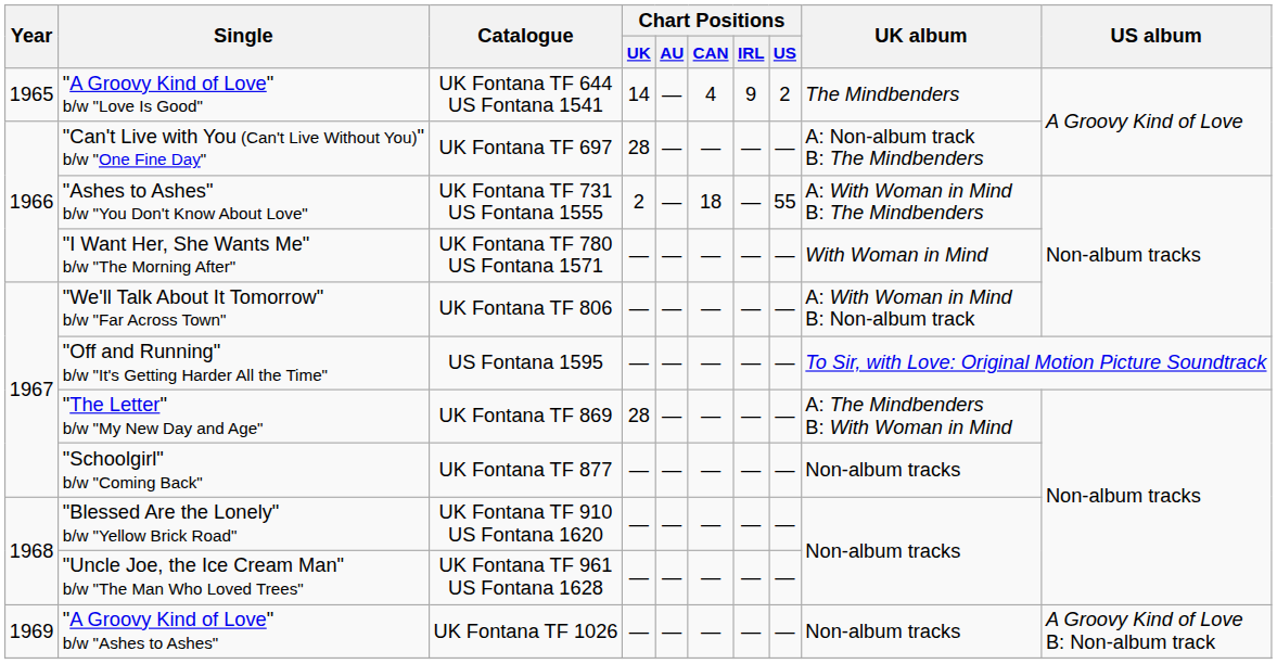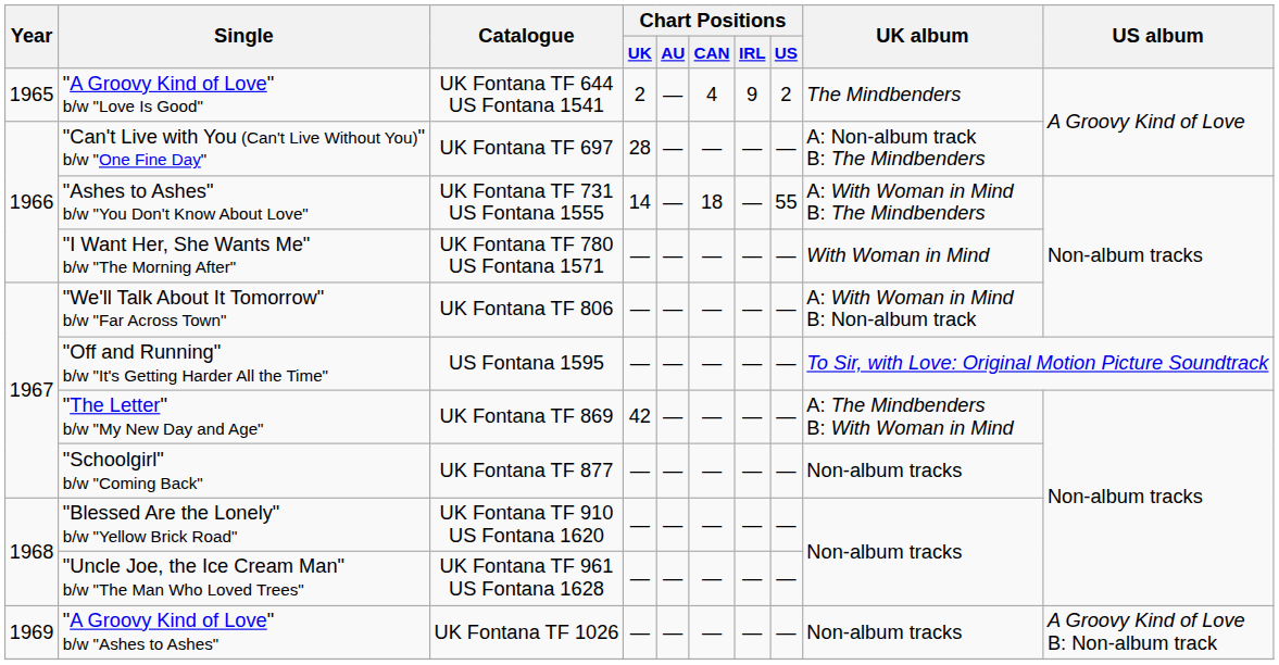 <table class="wikitable">
 <tr>
 <th rowspan="2">Year</th>
 <th rowspan="2">Single</th>
 <th rowspan="2">Catalogue</th>
 <th colspan="5">Chart Positions</th>
 <th rowspan="2">UK album</th>
 <th rowspan="2">US album</th>
 </tr>
 <tr>
 <th><small><a href='#'>UK</a><br></small></th>
 <th><small><a href='#'>AU</a></small></th>
 <th><small><a href='#'>CAN</a><br></small></th>
 <th><small><a href='#'>IRL</a><br></small></th>
 <th><small><a href='#'>US</a></small></th>
 </tr>
 <tr>
 <td>1965</td>
 <td align="left">"<a href='#'>A Groovy Kind of Love</a>"<br><small>b/w "Love Is Good"</small></td>
 <td align="center">UK Fontana TF 644<br>US Fontana 1541</td>
-<td align="center">14</td>
+<td align="center">2</td>
 <td align="center">—</td>
 <td align="center">4</td>
 <td align="center">9</td>
 <td align="center">2</td>
 <td align="left"><em>The Mindbenders</em></td>
 <td align="left" rowspan="2"><em>A Groovy Kind of Love</em></td>
 </tr>
 <tr>
 <td rowspan="3">1966</td>
 <td align="left">"Can't Live with You<small> (Can't Live Without You)</small>"<br><small> b/w "<a href='#'>One Fine Day</a>"</small></td>
 <td align="center">UK Fontana TF 697</td>
 <td align="center">28</td>
 <td align="center">—</td>
 <td align="center">—</td>
 <td align="center">—</td>
 <td align="center">—</td>
 <td align="left" rowspan="1">A: Non-album track<br>B: <em>The Mindbenders</em></td>
 </tr>
 <tr>
 <td align="left">"Ashes to Ashes"<br><small>b/w "You Don't Know About Love"</small></td>
 <td align="center">UK Fontana TF 731<br>US Fontana 1555</td>
-<td align="center">2</td>
+<td align="center">14</td>
 <td align="center">—</td>
 <td align="center">18</td>
 <td align="center">—</td>
 <td align="center">55</td>
 <td align="left" rowspan="1">A: <em>With Woman in Mind</em><br>B: <em>The Mindbenders</em></td>
 <td align="left" rowspan="3">Non-album tracks</td>
 </tr>
 <tr>
 <td align="left">"I Want Her, She Wants Me"<br><small>b/w "The Morning After"</small></td>
 <td align="center">UK Fontana TF 780<br>US Fontana 1571</td>
 <td align="center">—</td>
 <td align="center">—</td>
 <td align="center">—</td>
 <td align="center">—</td>
 <td align="center">—</td>
 <td align="left" rowspan="1"><em>With Woman in Mind</em></td>
 </tr>
 <tr>
 <td rowspan="4">1967</td>
 <td align="left">"We'll Talk About It Tomorrow"<br><small>b/w "Far Across Town"</small></td>
 <td align="center">UK Fontana TF 806</td>
 <td align="center">—</td>
 <td align="center">—</td>
 <td align="center">—</td>
 <td align="center">—</td>
 <td align="center">—</td>
 <td align="left">A: <em>With Woman in Mind</em><br>B: Non-album track</td>
 </tr>
 <tr>
 <td align="left">"Off and Running"<br><small>b/w "It's Getting Harder All the Time"</small></td>
 <td align="center">US Fontana 1595</td>
 <td align="center">—</td>
 <td align="center">—</td>
 <td align="center">—</td>
 <td align="center">—</td>
 <td align="center">—</td>
 <td align="left" colspan="2"><em><a href='#'>To Sir, with Love: Original Motion Picture Soundtrack</a></em></td>
 </tr>
 <tr>
 <td align="left">"<a href='#'>The Letter</a>"<br><small>b/w "My New Day and Age"</small></td>
 <td align="center">UK Fontana TF 869</td>
-<td align="center">28</td>
+<td align="center">42</td>
 <td align="center">—</td>
 <td align="center">—</td>
 <td align="center">—</td>
 <td align="center">—</td>
 <td align="left">A: <em>The Mindbenders</em><br>B: <em>With Woman in Mind</em></td>
 <td align="left" rowspan="4">Non-album tracks</td>
 </tr>
 <tr>
 <td align="left">"Schoolgirl"<br><small>b/w "Coming Back"</small></td>
 <td align="center">UK Fontana TF 877</td>
 <td align="center">—</td>
 <td align="center">—</td>
 <td align="center">—</td>
 <td align="center">—</td>
 <td align="center">—</td>
 <td align="left" rowspan="1">Non-album tracks</td>
 </tr>
 <tr>
 <td rowspan="2">1968</td>
 <td align="left">"Blessed Are the Lonely"<br><small>b/w "Yellow Brick Road"</small></td>
 <td align="center">UK Fontana TF 910<br>US Fontana 1620</td>
 <td align="center">—</td>
 <td align="center">—</td>
 <td align="center">—</td>
 <td align="center">—</td>
 <td align="center">—</td>
 <td align="left" rowspan="2">Non-album tracks</td>
 </tr>
 <tr>
 <td align="left">"Uncle Joe, the Ice Cream Man"<br><small>b/w "The Man Who Loved Trees"</small></td>
 <td align="center">UK Fontana TF 961<br>US Fontana 1628</td>
 <td align="center">—</td>
 <td align="center">—</td>
 <td align="center">—</td>
 <td align="center">—</td>
 <td align="center">—</td>
 </tr>
 <tr>
 <td>1969</td>
 <td align="left">"<a href='#'>A Groovy Kind of Love</a>"<br><small>b/w "Ashes to Ashes"</small></td>
 <td align="center">UK Fontana TF 1026</td>
 <td align="center">—</td>
 <td align="center">—</td>
 <td align="center">—</td>
 <td align="center">—</td>
 <td align="center">—</td>
 <td align="left" rowspan="1">Non-album tracks</td>
 <td align="left"><em>A Groovy Kind of Love</em><br>B: Non-album track</td>
 </tr>
 <tr>
 </tr>
 </table>
